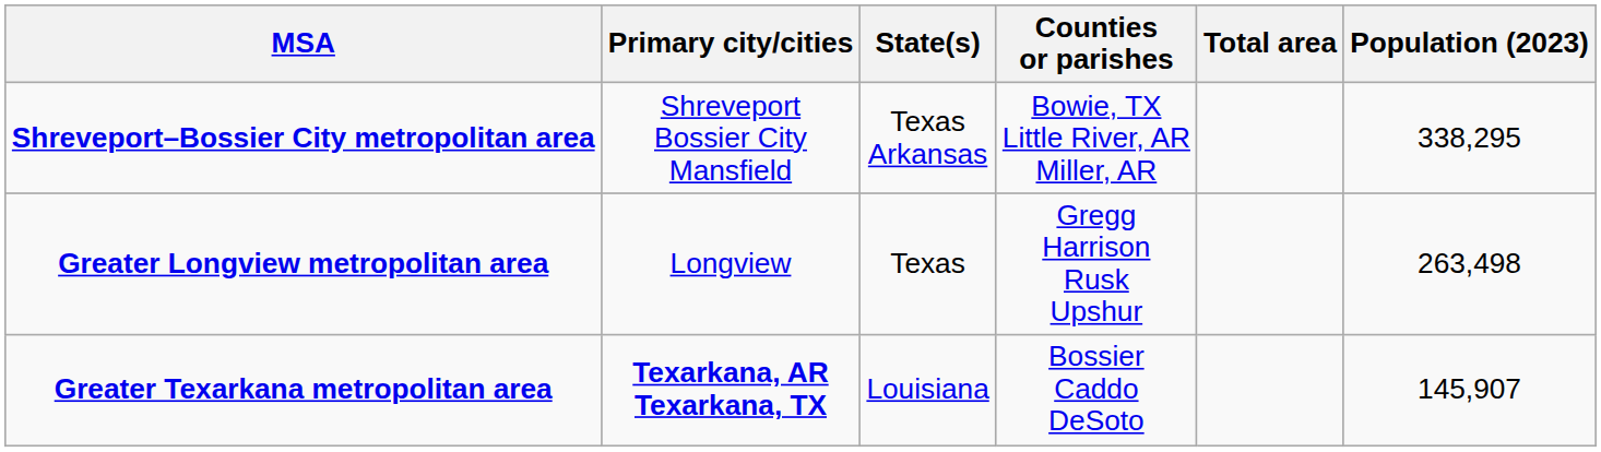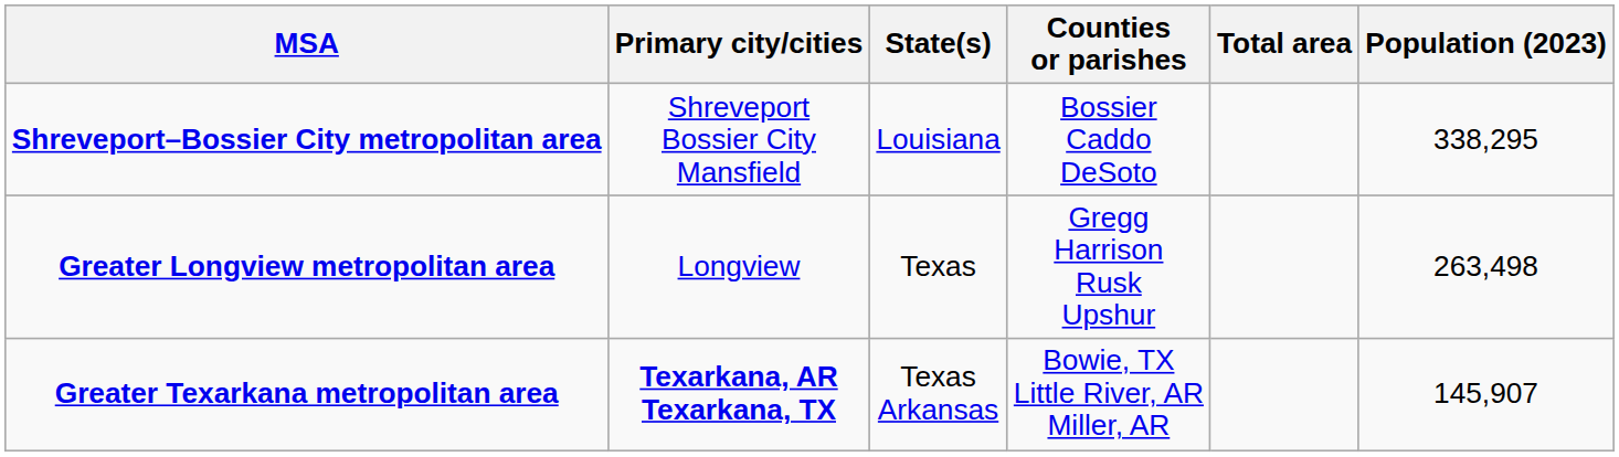 <table class="wikitable sortable" border="1" style="text-align:center;">
 <tr>
 <th><a href='#'>MSA</a></th>
 <th>Primary city/cities</th>
 <th>State(s)</th>
 <th>Counties<br>or parishes</th>
 <th>Total area</th>
 <th>Population (2023)</th>
 </tr>
 <tr>
 <td><strong><a href='#'>Shreveport–Bossier City metropolitan area</a></strong></td>
 <td><a href='#'>Shreveport</a><br><a href='#'>Bossier City</a><br><a href='#'>Mansfield</a></td>
-<td>Texas<br><a href='#'>Arkansas</a></td>
-<td><a href='#'>Bowie, TX</a><br><a href='#'>Little River, AR</a><br><a href='#'>Miller, AR</a></td>
+<td><a href='#'>Louisiana</a></td>
+<td><a href='#'>Bossier</a><br><a href='#'>Caddo</a><br><a href='#'>DeSoto</a></td>
 <td></td>
 <td>338,295</td>
 </tr>
 <tr>
 <td><strong><a href='#'>Greater Longview metropolitan area</a></strong></td>
 <td><a href='#'>Longview</a></td>
 <td>Texas</td>
 <td><a href='#'>Gregg</a><br><a href='#'>Harrison</a><br><a href='#'>Rusk</a><br><a href='#'>Upshur</a></td>
 <td></td>
 <td>263,498</td>
 </tr>
 <tr>
 <td><strong><a href='#'>Greater Texarkana metropolitan area</a></strong></td>
 <td><strong><a href='#'>Texarkana, AR</a><br><a href='#'>Texarkana, TX</a></strong></td>
-<td><a href='#'>Louisiana</a></td>
-<td><a href='#'>Bossier</a><br><a href='#'>Caddo</a><br><a href='#'>DeSoto</a></td>
+<td>Texas<br><a href='#'>Arkansas</a></td>
+<td><a href='#'>Bowie, TX</a><br><a href='#'>Little River, AR</a><br><a href='#'>Miller, AR</a></td>
 <td></td>
 <td>145,907</td>
 </tr>
 </table>
